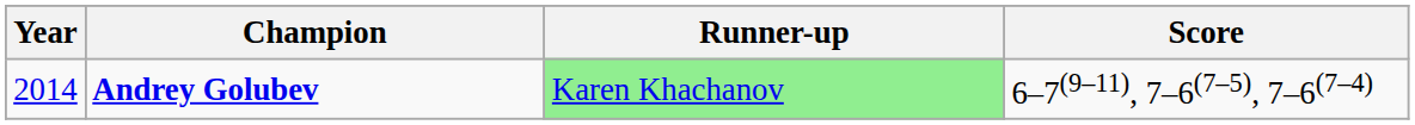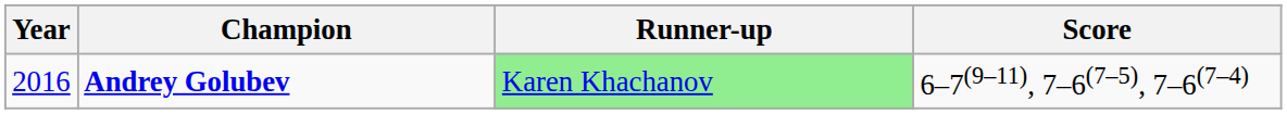 <table class="wikitable" style="font-size:90%">
 <tr>
 <th>Year</th>
 <th width="200">Champion</th>
 <th width="200">Runner-up</th>
 <th width="175">Score</th>
 </tr>
 <tr>
-<td><a href='#'>2014</a></td>
+<td><a href='#'>2016</a></td>
 <td> <strong><a href='#'>Andrey Golubev</a></strong></td>
 <td style="background: lightgreen;"> <a href='#'>Karen Khachanov</a></td>
 <td>6–7<sup>(9–11)</sup>, 7–6<sup>(7–5)</sup>, 7–6<sup>(7–4)</sup></td>
 </tr>
 </table>
